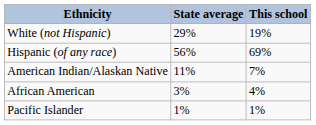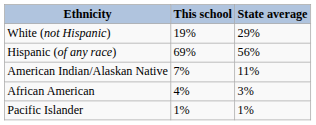 <table class="wikitable"  ;>
 <tr style="text-align:center;">
 <th style="background:#B0C4DE;">Ethnicity</th>
+<th style="background:#B0C4DE;">This school</th>
 <th style="background:#B0C4DE;">State average</th>
-<th style="background:#B0C4DE;">This school</th>
 </tr>
 <tr>
 <td>White (<em>not Hispanic</em>)</td>
+<td>19%</td>
 <td>29%</td>
-<td>19%</td>
 </tr>
 <tr>
 <td>Hispanic (<em>of any race</em>)</td>
+<td>69%</td>
 <td>56%</td>
-<td>69%</td>
 </tr>
 <tr>
 <td>American Indian/Alaskan Native</td>
+<td>7%</td>
 <td>11%</td>
-<td>7%</td>
 </tr>
 <tr>
 <td>African American</td>
+<td>4%</td>
 <td>3%</td>
-<td>4%</td>
 </tr>
 <tr>
 <td>Pacific Islander</td>
 <td>1%</td>
 <td>1%</td>
 </tr>
 </table>
